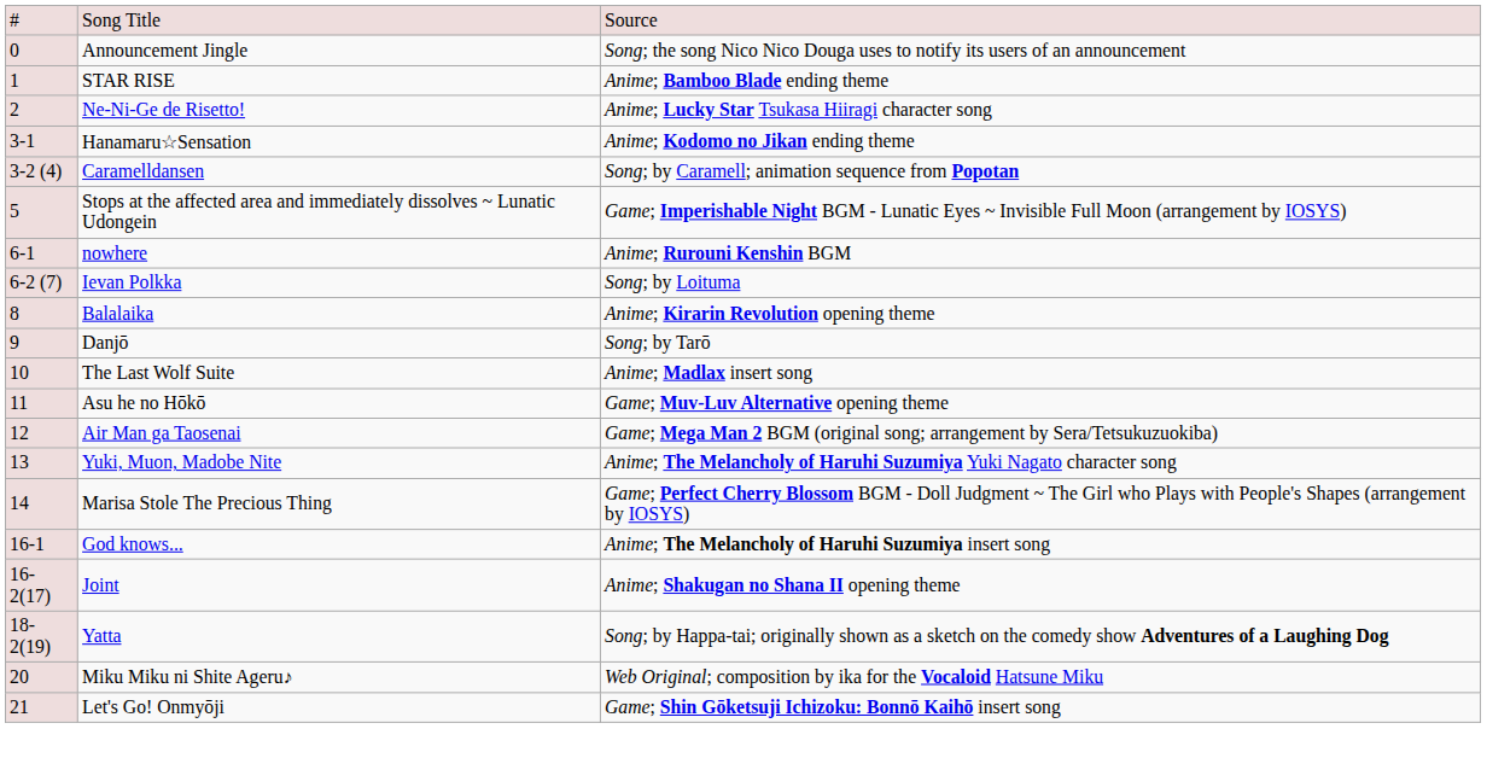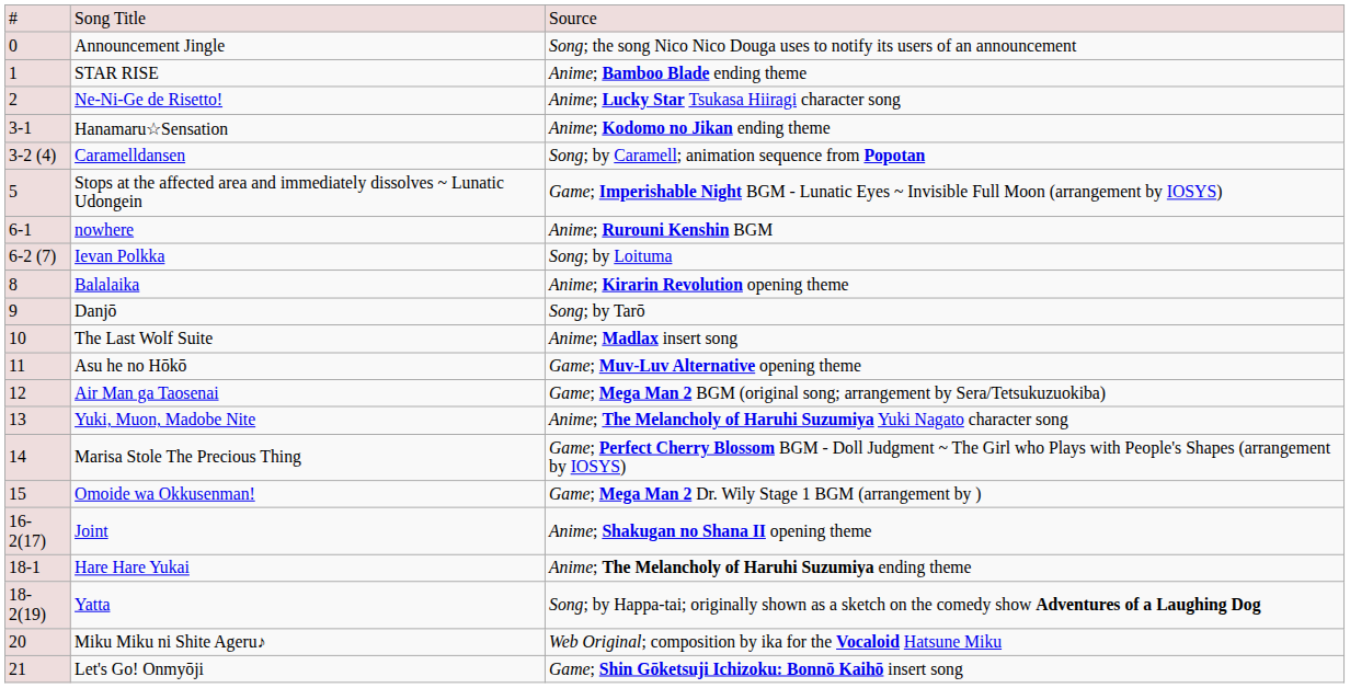 <table class="wikitable">
 <tr style="background-color:#edd">
 <td>#</td>
 <td>Song Title</td>
 <td>Source</td>
 </tr>
 <tr>
 <td style="background-color:#edd">0</td>
 <td>Announcement Jingle</td>
 <td><em>Song</em>; the song Nico Nico Douga uses to notify its users of an announcement</td>
 </tr>
 <tr>
 <td style="background-color:#edd">1</td>
 <td>STAR RISE</td>
 <td><em>Anime</em>; <strong><a href='#'>Bamboo Blade</a></strong> ending theme</td>
 </tr>
 <tr>
 <td style="background-color:#edd">2</td>
 <td><a href='#'>Ne-Ni-Ge de Risetto!</a></td>
 <td><em>Anime</em>; <strong><a href='#'>Lucky Star</a></strong> <a href='#'>Tsukasa Hiiragi</a> character song</td>
 </tr>
 <tr>
 <td style="background-color:#edd">3-1</td>
 <td>Hanamaru☆Sensation</td>
 <td><em>Anime</em>; <strong><a href='#'>Kodomo no Jikan</a></strong> ending theme</td>
 </tr>
 <tr>
 <td style="background-color:#edd">3-2 (4)</td>
 <td><a href='#'>Caramelldansen</a></td>
 <td><em>Song</em>; by <a href='#'>Caramell</a>; animation sequence from <strong><a href='#'>Popotan</a></strong></td>
 </tr>
 <tr>
 <td style="background-color:#edd">5</td>
 <td>Stops at the affected area and immediately dissolves ~ Lunatic Udongein</td>
 <td><em>Game</em>; <strong><a href='#'>Imperishable Night</a></strong> BGM - Lunatic Eyes ~ Invisible Full Moon (arrangement by <a href='#'>IOSYS</a>)</td>
 </tr>
 <tr>
 <td style="background-color:#edd">6-1</td>
 <td><a href='#'>nowhere</a></td>
 <td><em>Anime</em>; <strong><a href='#'>Rurouni Kenshin</a></strong> BGM</td>
 </tr>
 <tr>
 <td style="background-color:#edd">6-2 (7)</td>
 <td><a href='#'>Ievan Polkka</a></td>
 <td><em>Song</em>; by <a href='#'>Loituma</a></td>
 </tr>
 <tr>
 <td style="background-color:#edd">8</td>
 <td><a href='#'>Balalaika</a></td>
 <td><em>Anime</em>; <strong><a href='#'>Kirarin Revolution</a></strong> opening theme</td>
 </tr>
 <tr>
 <td style="background-color:#edd">9</td>
 <td>Danjō</td>
 <td><em>Song</em>; by Tarō</td>
 </tr>
 <tr>
 <td style="background-color:#edd">10</td>
 <td>The Last Wolf Suite</td>
 <td><em>Anime</em>; <strong><a href='#'>Madlax</a></strong> insert song</td>
 </tr>
 <tr>
 <td style="background-color:#edd">11</td>
 <td>Asu he no Hōkō</td>
 <td><em>Game</em>; <strong><a href='#'>Muv-Luv Alternative</a></strong> opening theme</td>
 </tr>
 <tr>
 <td style="background-color:#edd">12</td>
 <td><a href='#'>Air Man ga Taosenai</a></td>
 <td><em>Game</em>; <strong><a href='#'>Mega Man 2</a></strong> BGM (original song; arrangement by Sera/Tetsukuzuokiba)</td>
 </tr>
 <tr>
 <td style="background-color:#edd">13</td>
 <td><a href='#'>Yuki, Muon, Madobe Nite</a></td>
 <td><em>Anime</em>; <strong><a href='#'>The Melancholy of Haruhi Suzumiya</a></strong> <a href='#'>Yuki Nagato</a> character song</td>
 </tr>
 <tr>
 <td style="background-color:#edd">14</td>
 <td>Marisa Stole The Precious Thing</td>
 <td><em>Game</em>; <strong><a href='#'>Perfect Cherry Blossom</a></strong> BGM - Doll Judgment ~ The Girl who Plays with People's Shapes (arrangement by <a href='#'>IOSYS</a>)</td>
 </tr>
 <tr>
-<td style="background-color:#edd">16-1</td>
-<td><a href='#'>God knows...</a></td>
-<td><em>Anime</em>; <strong>The Melancholy of Haruhi Suzumiya</strong> insert song</td>
+<td style="background-color:#edd">15</td>
+<td><a href='#'>Omoide wa Okkusenman!</a></td>
+<td><em>Game</em>; <strong><a href='#'>Mega Man 2</a></strong> Dr. Wily Stage 1 BGM (arrangement by )</td>
 </tr>
 <tr>
 <td style="background-color:#edd">16-2(17)</td>
 <td><a href='#'>Joint</a></td>
 <td><em>Anime</em>; <strong><a href='#'>Shakugan no Shana II</a></strong> opening theme</td>
+</tr>
+<tr>
+<td style="background-color:#edd">18-1</td>
+<td><a href='#'>Hare Hare Yukai</a></td>
+<td><em>Anime</em>; <strong>The Melancholy of Haruhi Suzumiya</strong> ending theme</td>
 </tr>
 <tr>
 <td style="background-color:#edd">18-2(19)</td>
 <td><a href='#'>Yatta</a></td>
 <td><em>Song</em>; by Happa-tai; originally shown as a sketch on the comedy show <strong>Adventures of a Laughing Dog</strong></td>
 </tr>
 <tr>
 <td style="background-color:#edd">20</td>
 <td>Miku Miku ni Shite Ageru♪</td>
 <td><em>Web Original</em>; composition by ika for the <strong><a href='#'>Vocaloid</a></strong> <a href='#'>Hatsune Miku</a></td>
 </tr>
 <tr>
 <td style="background-color:#edd">21</td>
 <td>Let's Go! Onmyōji</td>
 <td><em>Game</em>; <strong><a href='#'>Shin Gōketsuji Ichizoku: Bonnō Kaihō</a></strong> insert song</td>
 </tr>
 </table>
